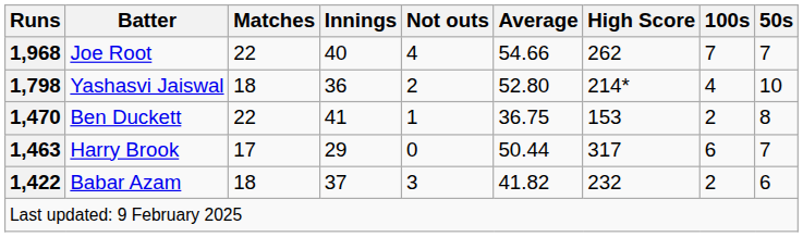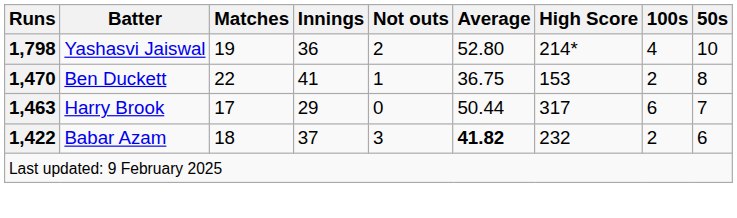 <table class="wikitable sortable">
 <tr>
 <th>Runs</th>
 <th>Batter</th>
 <th>Matches</th>
 <th>Innings</th>
 <th>Not outs</th>
 <th>Average</th>
 <th>High Score</th>
 <th>100s</th>
 <th>50s</th>
 </tr>
 <tr>
-<th>1,968</th>
-<td> <a href='#'>Joe Root</a></td>
-<td>22</td>
-<td>40</td>
-<td>4</td>
-<td>54.66</td>
-<td>262</td>
-<td>7</td>
-<td>7</td>
-</tr>
-<tr>
 <th>1,798</th>
 <td> <a href='#'>Yashasvi Jaiswal</a></td>
-<td>18</td>
+<td>19</td>
 <td>36</td>
 <td>2</td>
 <td>52.80</td>
 <td>214*</td>
 <td>4</td>
 <td>10</td>
 </tr>
 <tr>
 <th>1,470</th>
 <td> <a href='#'>Ben Duckett</a></td>
 <td>22</td>
 <td>41</td>
 <td>1</td>
 <td>36.75</td>
 <td>153</td>
 <td>2</td>
 <td>8</td>
 </tr>
 <tr>
 <th>1,463</th>
 <td> <a href='#'>Harry Brook</a></td>
 <td>17</td>
 <td>29</td>
 <td>0</td>
 <td>50.44</td>
 <td>317</td>
 <td>6</td>
 <td>7</td>
 </tr>
 <tr>
 <th>1,422</th>
 <td> <a href='#'>Babar Azam</a></td>
 <td>18</td>
 <td>37</td>
 <td>3</td>
-<td>41.82</td>
+<td><strong>41.82</strong></td>
 <td>232</td>
 <td>2</td>
 <td>6</td>
 </tr>
 <tr class="sortbottom">
 <td colspan="9"><small> Last updated: 9 February 2025</small></td>
 </tr>
 </table>
